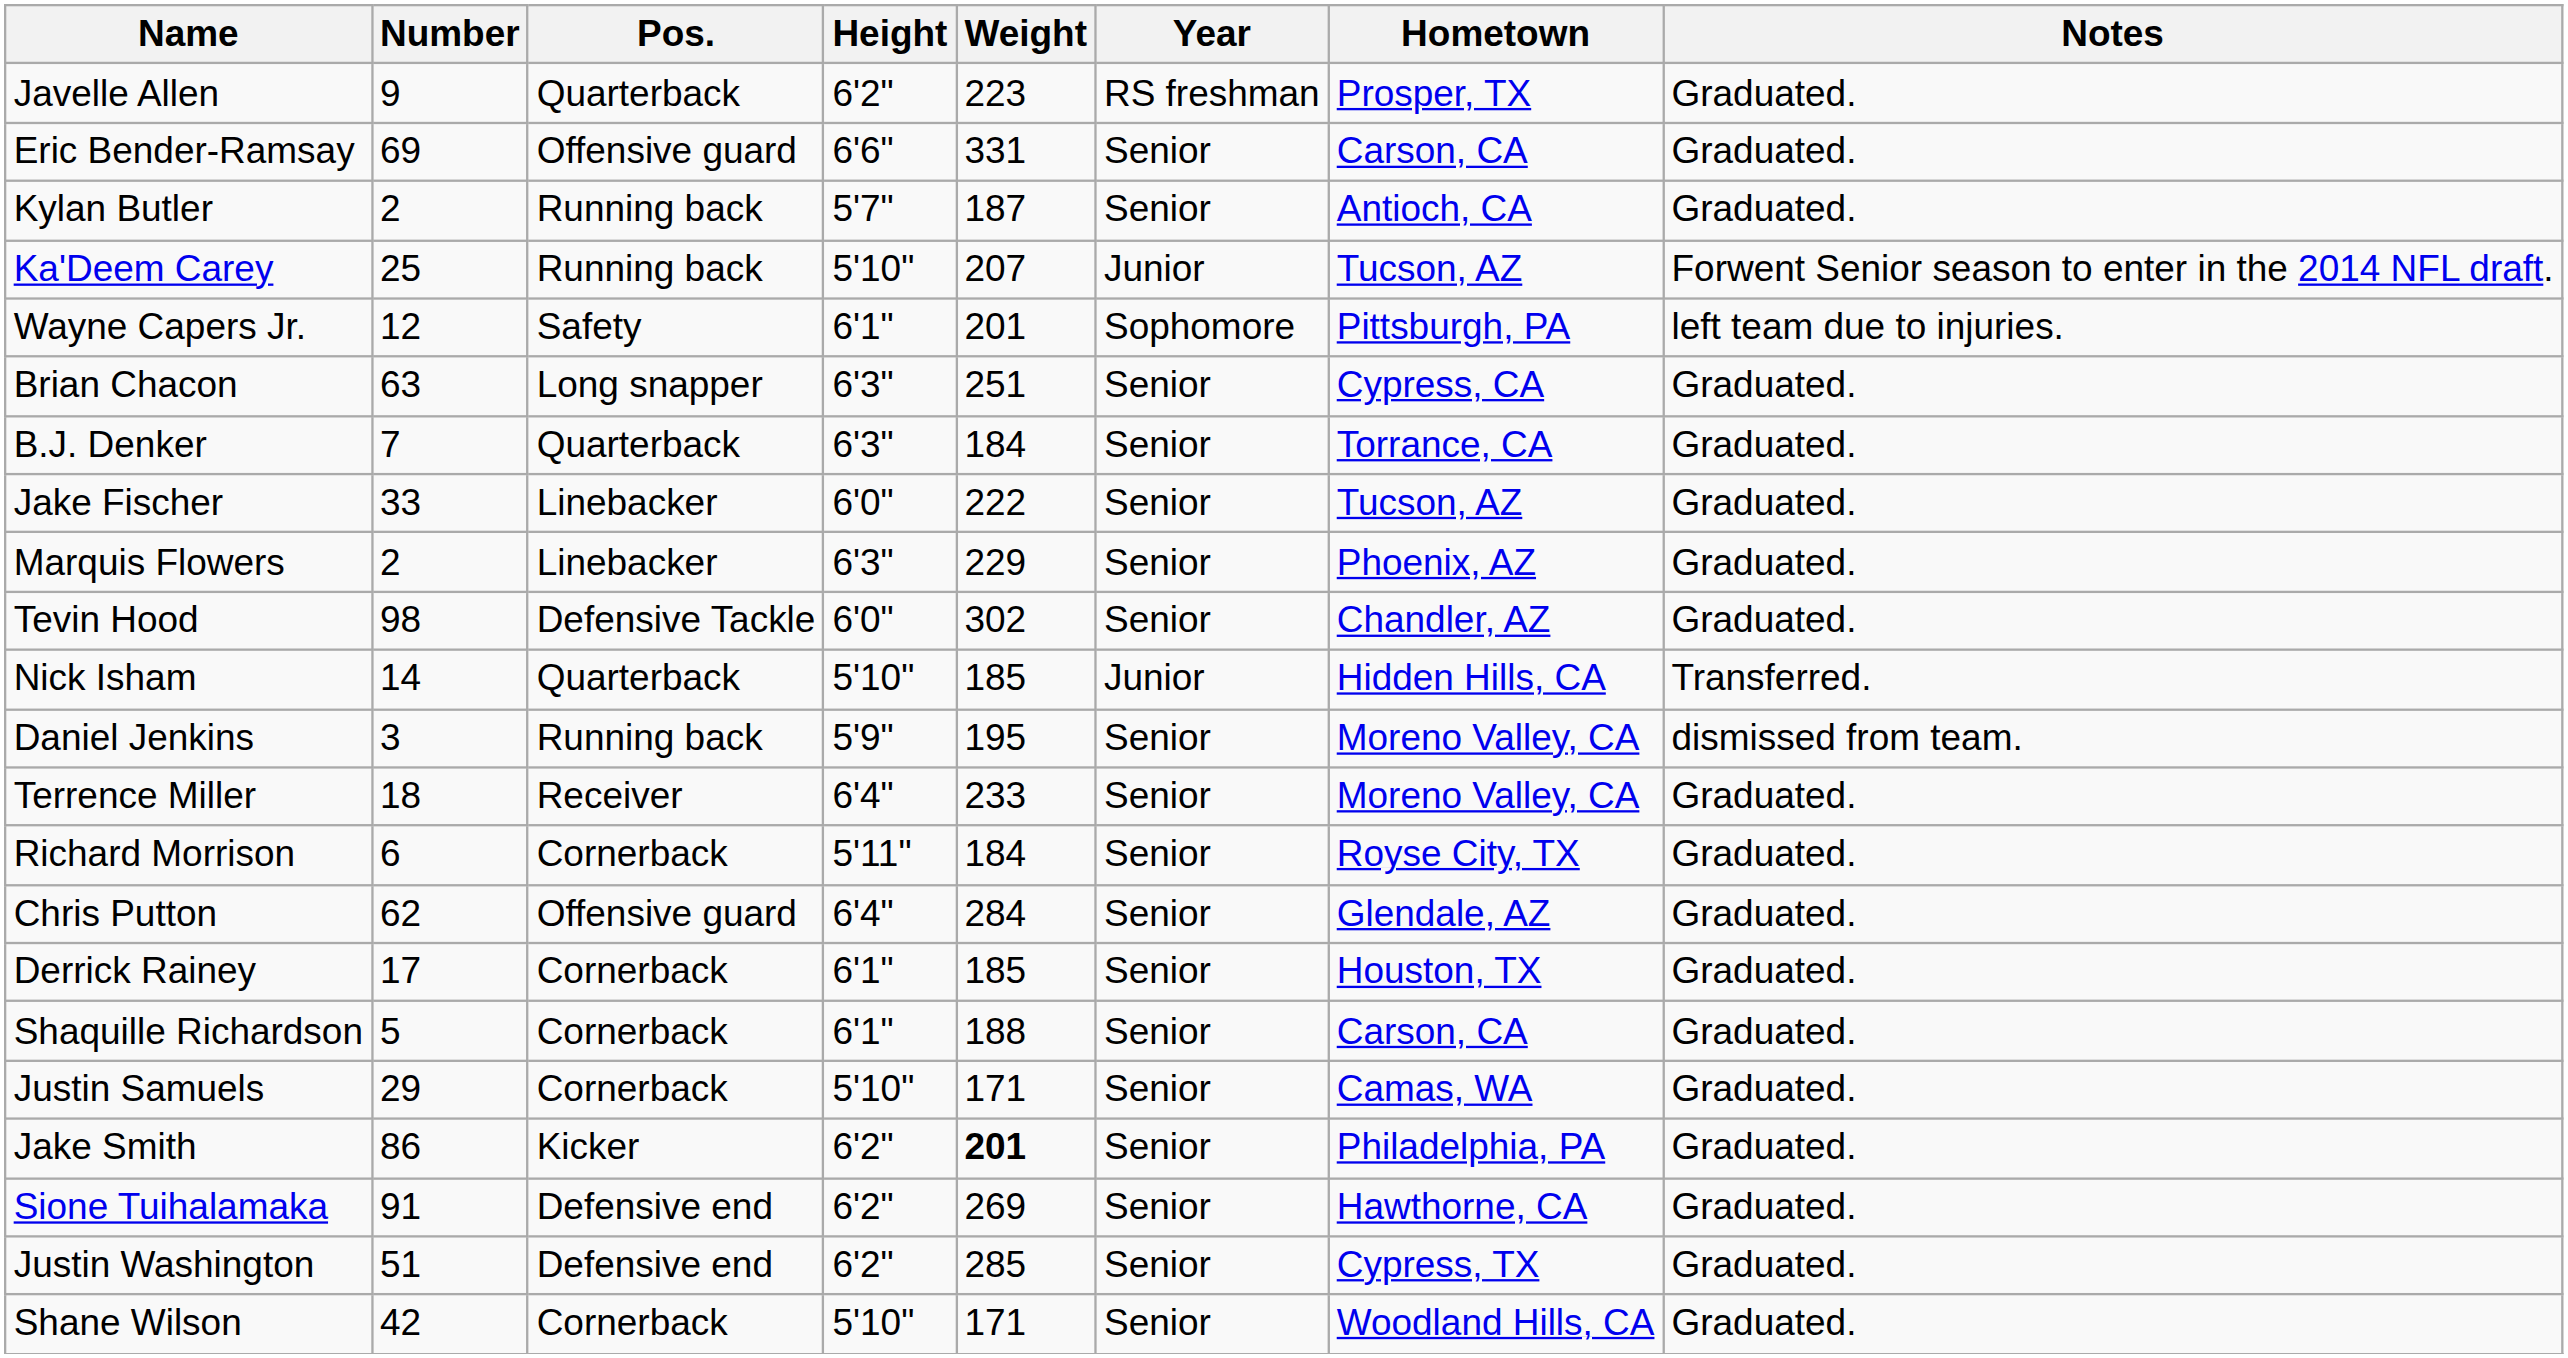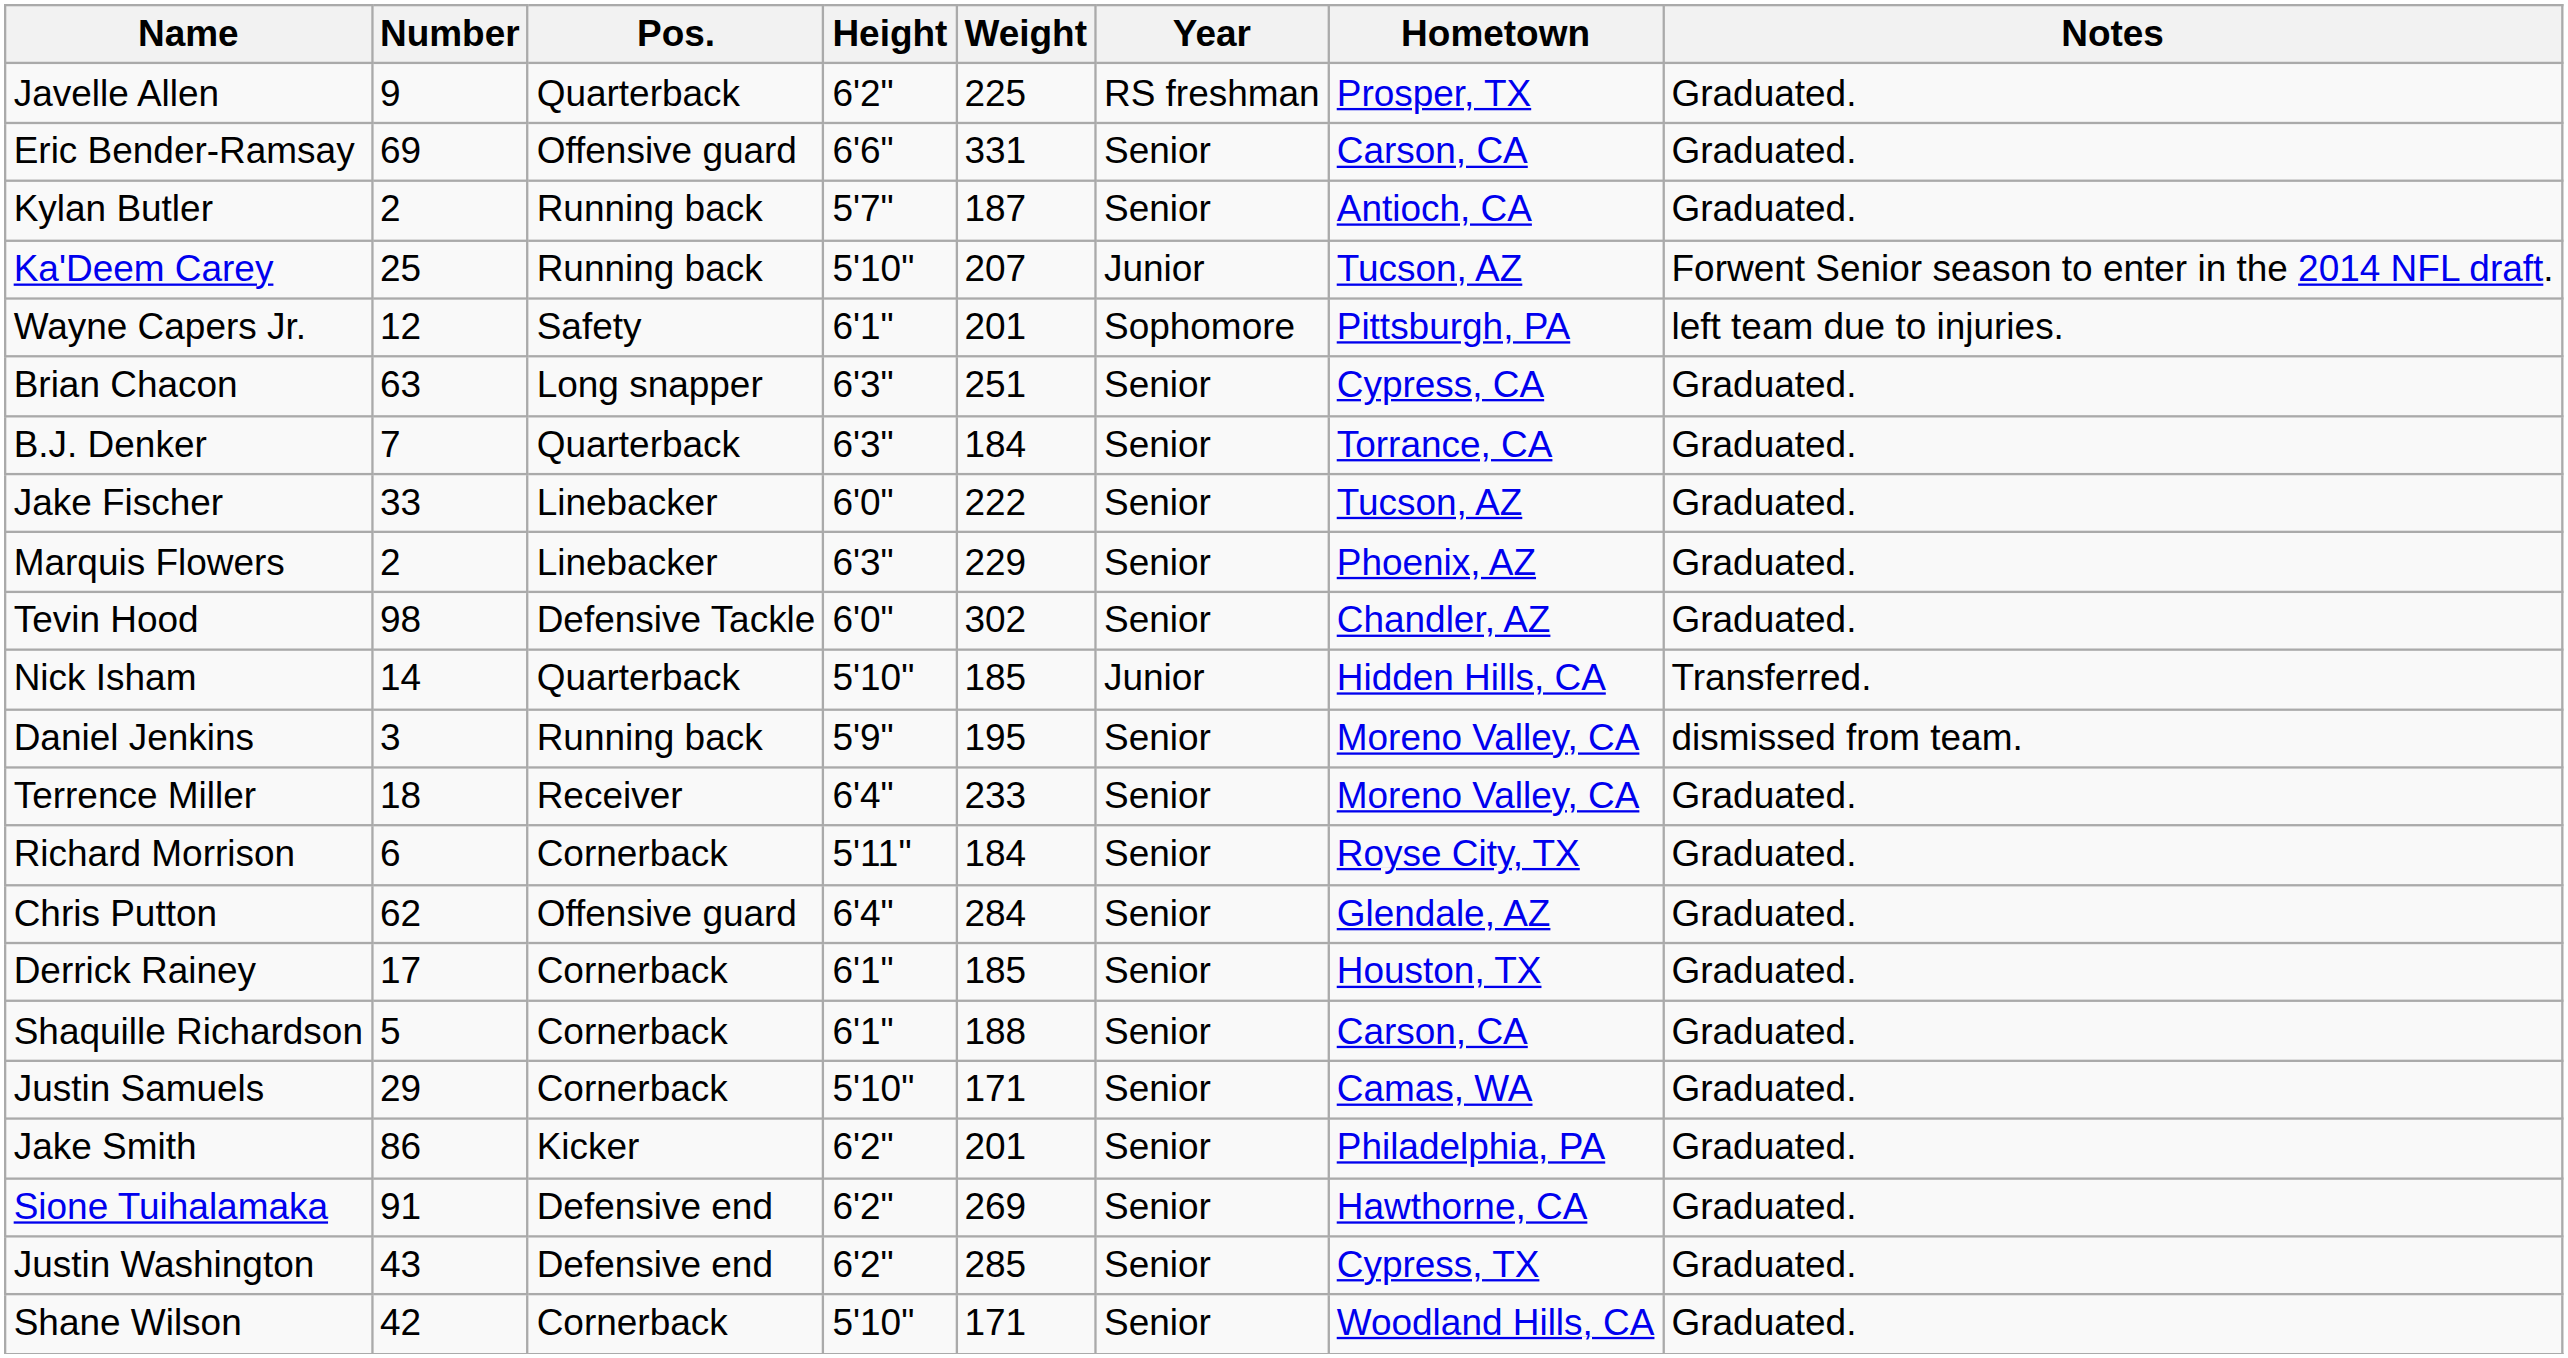 <table class="wikitable sortable" border="1">
 <tr>
 <th>Name</th>
 <th>Number</th>
 <th>Pos.</th>
 <th>Height</th>
 <th>Weight</th>
 <th>Year</th>
 <th>Hometown</th>
 <th class="unsortable">Notes</th>
 </tr>
 <tr>
 <td sortname>Javelle Allen</td>
 <td>9</td>
 <td>Quarterback</td>
 <td>6'2"</td>
-<td>223</td>
+<td>225</td>
 <td>RS freshman</td>
 <td><a href='#'>Prosper, TX</a></td>
 <td>Graduated.</td>
 </tr>
 <tr>
 <td sortname>Eric Bender-Ramsay</td>
 <td>69</td>
 <td>Offensive guard</td>
 <td>6'6"</td>
 <td>331</td>
 <td>Senior</td>
 <td><a href='#'>Carson, CA</a></td>
 <td>Graduated.</td>
 </tr>
 <tr>
 <td sortname>Kylan Butler</td>
 <td>2</td>
 <td>Running back</td>
 <td>5'7"</td>
 <td>187</td>
 <td>Senior</td>
 <td><a href='#'>Antioch, CA</a></td>
 <td>Graduated.</td>
 </tr>
 <tr>
 <td sortname><a href='#'>Ka'Deem Carey</a></td>
 <td>25</td>
 <td>Running back</td>
 <td>5'10"</td>
 <td>207</td>
 <td>Junior</td>
 <td><a href='#'>Tucson, AZ</a></td>
 <td>Forwent Senior season to enter in the <a href='#'>2014 NFL draft</a>.</td>
 </tr>
 <tr>
 <td sortname>Wayne Capers Jr.</td>
 <td>12</td>
 <td>Safety</td>
 <td>6'1"</td>
 <td>201</td>
 <td>Sophomore</td>
 <td><a href='#'>Pittsburgh, PA</a></td>
 <td>left team due to injuries.</td>
 </tr>
 <tr>
 <td sortname>Brian Chacon</td>
 <td>63</td>
 <td>Long snapper</td>
 <td>6'3"</td>
 <td>251</td>
 <td>Senior</td>
 <td><a href='#'>Cypress, CA</a></td>
 <td>Graduated.</td>
 </tr>
 <tr>
 <td sortname>B.J. Denker</td>
 <td>7</td>
 <td>Quarterback</td>
 <td>6'3"</td>
 <td>184</td>
 <td>Senior</td>
 <td><a href='#'>Torrance, CA</a></td>
 <td>Graduated.</td>
 </tr>
 <tr>
 <td sortname>Jake Fischer</td>
 <td>33</td>
 <td>Linebacker</td>
 <td>6'0"</td>
 <td>222</td>
 <td>Senior</td>
 <td><a href='#'>Tucson, AZ</a></td>
 <td>Graduated.</td>
 </tr>
 <tr>
 <td sortname>Marquis Flowers</td>
 <td>2</td>
 <td>Linebacker</td>
 <td>6'3"</td>
 <td>229</td>
 <td>Senior</td>
 <td><a href='#'>Phoenix, AZ</a></td>
 <td>Graduated.</td>
 </tr>
 <tr>
 <td sortname>Tevin Hood</td>
 <td>98</td>
 <td>Defensive Tackle</td>
 <td>6'0"</td>
 <td>302</td>
 <td>Senior</td>
 <td><a href='#'>Chandler, AZ</a></td>
 <td>Graduated.</td>
 </tr>
 <tr>
 <td sortname>Nick Isham</td>
 <td>14</td>
 <td>Quarterback</td>
 <td>5'10"</td>
 <td>185</td>
 <td>Junior</td>
 <td><a href='#'>Hidden Hills, CA</a></td>
 <td>Transferred.</td>
 </tr>
 <tr>
 <td sortname>Daniel Jenkins</td>
 <td>3</td>
 <td>Running back</td>
 <td>5'9"</td>
 <td>195</td>
 <td>Senior</td>
 <td><a href='#'>Moreno Valley, CA</a></td>
 <td>dismissed from team.</td>
 </tr>
 <tr>
 <td sortname>Terrence Miller</td>
 <td>18</td>
 <td>Receiver</td>
 <td>6'4"</td>
 <td>233</td>
 <td>Senior</td>
 <td><a href='#'>Moreno Valley, CA</a></td>
 <td>Graduated.</td>
 </tr>
 <tr>
 <td sortname>Richard Morrison</td>
 <td>6</td>
 <td>Cornerback</td>
 <td>5'11"</td>
 <td>184</td>
 <td>Senior</td>
 <td><a href='#'>Royse City, TX</a></td>
 <td>Graduated.</td>
 </tr>
 <tr>
 <td sortname>Chris Putton</td>
 <td>62</td>
 <td>Offensive guard</td>
 <td>6'4"</td>
 <td>284</td>
 <td>Senior</td>
 <td><a href='#'>Glendale, AZ</a></td>
 <td>Graduated.</td>
 </tr>
 <tr>
 <td sortname>Derrick Rainey</td>
 <td>17</td>
 <td>Cornerback</td>
 <td>6'1"</td>
 <td>185</td>
 <td>Senior</td>
 <td><a href='#'>Houston, TX</a></td>
 <td>Graduated.</td>
 </tr>
 <tr>
 <td sortname>Shaquille Richardson</td>
 <td>5</td>
 <td>Cornerback</td>
 <td>6'1"</td>
 <td>188</td>
 <td>Senior</td>
 <td><a href='#'>Carson, CA</a></td>
 <td>Graduated.</td>
 </tr>
 <tr>
 <td sortname>Justin Samuels</td>
 <td>29</td>
 <td>Cornerback</td>
 <td>5'10"</td>
 <td>171</td>
 <td>Senior</td>
 <td><a href='#'>Camas, WA</a></td>
 <td>Graduated.</td>
 </tr>
 <tr>
 <td sortname>Jake Smith</td>
 <td>86</td>
 <td>Kicker</td>
 <td>6'2"</td>
-<td><strong>201</strong></td>
+<td>201</td>
 <td>Senior</td>
 <td><a href='#'>Philadelphia, PA</a></td>
 <td>Graduated.</td>
 </tr>
 <tr>
 <td sortname><a href='#'>Sione Tuihalamaka</a></td>
 <td>91</td>
 <td>Defensive end</td>
 <td>6'2"</td>
 <td>269</td>
 <td>Senior</td>
 <td><a href='#'>Hawthorne, CA</a></td>
 <td>Graduated.</td>
 </tr>
 <tr>
 <td sortname>Justin Washington</td>
-<td>51</td>
+<td>43</td>
 <td>Defensive end</td>
 <td>6'2"</td>
 <td>285</td>
 <td>Senior</td>
 <td><a href='#'>Cypress, TX</a></td>
 <td>Graduated.</td>
 </tr>
 <tr>
 <td sortname>Shane Wilson</td>
 <td>42</td>
 <td>Cornerback</td>
 <td>5'10"</td>
 <td>171</td>
 <td>Senior</td>
 <td><a href='#'>Woodland Hills, CA</a></td>
 <td>Graduated.</td>
 </tr>
 <tr>
 </tr>
 </table>
